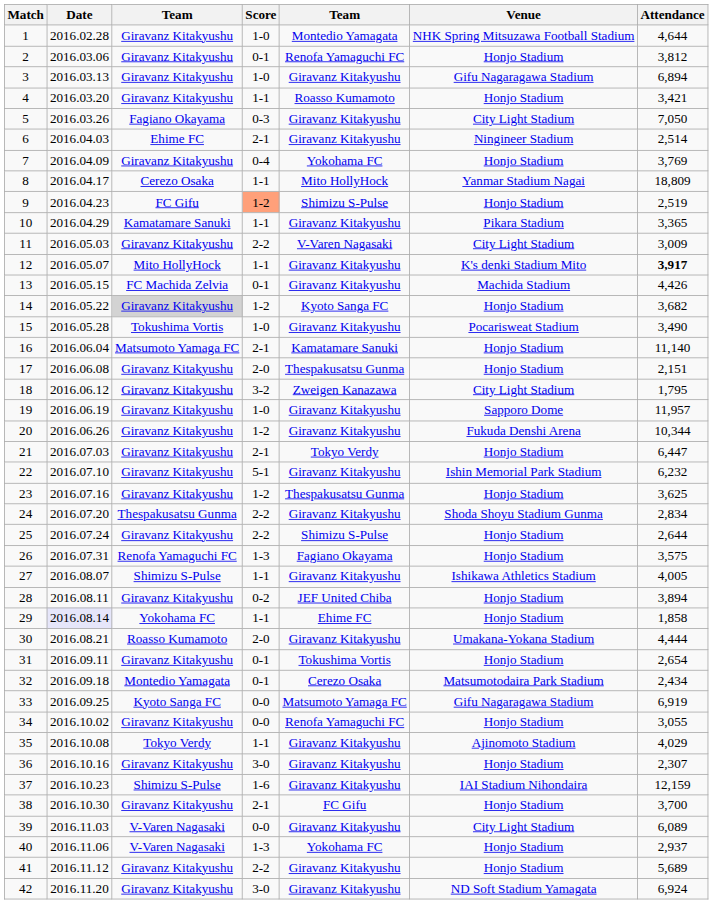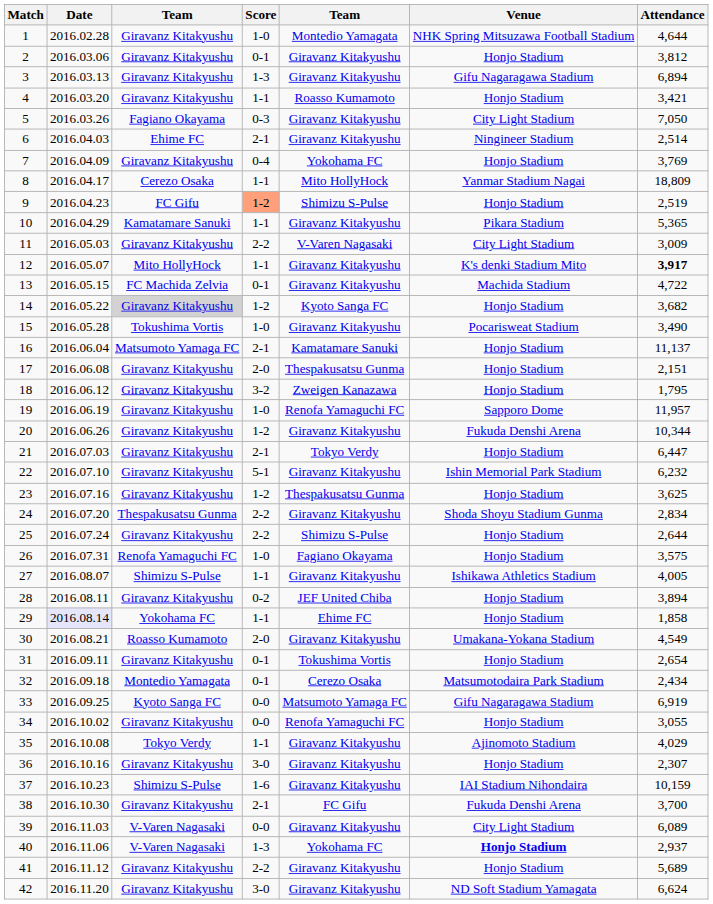 <table class="wikitable" style="text-align:center;">
 <tr>
 <th>Match</th>
 <th>Date</th>
 <th>Team</th>
 <th>Score</th>
 <th>Team</th>
 <th>Venue</th>
 <th>Attendance</th>
 </tr>
 <tr>
 <td>1</td>
 <td>2016.02.28</td>
 <td><a href='#'>Giravanz Kitakyushu</a></td>
 <td>1-0</td>
 <td><a href='#'>Montedio Yamagata</a></td>
 <td><a href='#'>NHK Spring Mitsuzawa Football Stadium</a></td>
 <td>4,644</td>
 </tr>
 <tr>
 <td>2</td>
 <td>2016.03.06</td>
 <td><a href='#'>Giravanz Kitakyushu</a></td>
 <td>0-1</td>
-<td><a href='#'>Renofa Yamaguchi FC</a></td>
+<td><a href='#'>Giravanz Kitakyushu</a></td>
 <td><a href='#'>Honjo Stadium</a></td>
 <td>3,812</td>
 </tr>
 <tr>
 <td>3</td>
 <td>2016.03.13</td>
 <td><a href='#'>Giravanz Kitakyushu</a></td>
-<td>1-0</td>
+<td>1-3</td>
 <td><a href='#'>Giravanz Kitakyushu</a></td>
 <td><a href='#'>Gifu Nagaragawa Stadium</a></td>
 <td>6,894</td>
 </tr>
 <tr>
 <td>4</td>
 <td>2016.03.20</td>
 <td><a href='#'>Giravanz Kitakyushu</a></td>
 <td>1-1</td>
 <td><a href='#'>Roasso Kumamoto</a></td>
 <td><a href='#'>Honjo Stadium</a></td>
 <td>3,421</td>
 </tr>
 <tr>
 <td>5</td>
 <td>2016.03.26</td>
 <td><a href='#'>Fagiano Okayama</a></td>
 <td>0-3</td>
 <td><a href='#'>Giravanz Kitakyushu</a></td>
 <td><a href='#'>City Light Stadium</a></td>
 <td>7,050</td>
 </tr>
 <tr>
 <td>6</td>
 <td>2016.04.03</td>
 <td><a href='#'>Ehime FC</a></td>
 <td>2-1</td>
 <td><a href='#'>Giravanz Kitakyushu</a></td>
 <td><a href='#'>Ningineer Stadium</a></td>
 <td>2,514</td>
 </tr>
 <tr>
 <td>7</td>
 <td>2016.04.09</td>
 <td><a href='#'>Giravanz Kitakyushu</a></td>
 <td>0-4</td>
 <td><a href='#'>Yokohama FC</a></td>
 <td><a href='#'>Honjo Stadium</a></td>
 <td>3,769</td>
 </tr>
 <tr>
 <td>8</td>
 <td>2016.04.17</td>
 <td><a href='#'>Cerezo Osaka</a></td>
 <td>1-1</td>
 <td><a href='#'>Mito HollyHock</a></td>
 <td><a href='#'>Yanmar Stadium Nagai</a></td>
 <td>18,809</td>
 </tr>
 <tr>
 <td>9</td>
 <td>2016.04.23</td>
 <td><a href='#'>FC Gifu</a></td>
 <td style="background: lightsalmon;">1-2</td>
 <td><a href='#'>Shimizu S-Pulse</a></td>
 <td><a href='#'>Honjo Stadium</a></td>
 <td>2,519</td>
 </tr>
 <tr>
 <td>10</td>
 <td>2016.04.29</td>
 <td><a href='#'>Kamatamare Sanuki</a></td>
 <td>1-1</td>
 <td><a href='#'>Giravanz Kitakyushu</a></td>
 <td><a href='#'>Pikara Stadium</a></td>
-<td>3,365</td>
+<td>5,365</td>
 </tr>
 <tr>
 <td>11</td>
 <td>2016.05.03</td>
 <td><a href='#'>Giravanz Kitakyushu</a></td>
 <td>2-2</td>
 <td><a href='#'>V-Varen Nagasaki</a></td>
 <td><a href='#'>City Light Stadium</a></td>
 <td>3,009</td>
 </tr>
 <tr>
 <td>12</td>
 <td>2016.05.07</td>
 <td><a href='#'>Mito HollyHock</a></td>
 <td>1-1</td>
 <td><a href='#'>Giravanz Kitakyushu</a></td>
 <td><a href='#'>K's denki Stadium Mito</a></td>
 <td><strong>3,917</strong></td>
 </tr>
 <tr>
 <td>13</td>
 <td>2016.05.15</td>
 <td><a href='#'>FC Machida Zelvia</a></td>
 <td>0-1</td>
 <td><a href='#'>Giravanz Kitakyushu</a></td>
 <td><a href='#'>Machida Stadium</a></td>
-<td>4,426</td>
+<td>4,722</td>
 </tr>
 <tr>
 <td>14</td>
 <td>2016.05.22</td>
 <td style="background: lightgrey;"><a href='#'>Giravanz Kitakyushu</a></td>
 <td>1-2</td>
 <td><a href='#'>Kyoto Sanga FC</a></td>
 <td><a href='#'>Honjo Stadium</a></td>
 <td>3,682</td>
 </tr>
 <tr>
 <td>15</td>
 <td>2016.05.28</td>
 <td><a href='#'>Tokushima Vortis</a></td>
 <td>1-0</td>
 <td><a href='#'>Giravanz Kitakyushu</a></td>
 <td><a href='#'>Pocarisweat Stadium</a></td>
 <td>3,490</td>
 </tr>
 <tr>
 <td>16</td>
 <td>2016.06.04</td>
 <td><a href='#'>Matsumoto Yamaga FC</a></td>
 <td>2-1</td>
 <td><a href='#'>Kamatamare Sanuki</a></td>
 <td><a href='#'>Honjo Stadium</a></td>
-<td>11,140</td>
+<td>11,137</td>
 </tr>
 <tr>
 <td>17</td>
 <td>2016.06.08</td>
 <td><a href='#'>Giravanz Kitakyushu</a></td>
 <td>2-0</td>
 <td><a href='#'>Thespakusatsu Gunma</a></td>
 <td><a href='#'>Honjo Stadium</a></td>
 <td>2,151</td>
 </tr>
 <tr>
 <td>18</td>
 <td>2016.06.12</td>
 <td><a href='#'>Giravanz Kitakyushu</a></td>
 <td>3-2</td>
 <td><a href='#'>Zweigen Kanazawa</a></td>
-<td><a href='#'>City Light Stadium</a></td>
+<td><a href='#'>Honjo Stadium</a></td>
 <td>1,795</td>
 </tr>
 <tr>
 <td>19</td>
 <td>2016.06.19</td>
 <td><a href='#'>Giravanz Kitakyushu</a></td>
 <td>1-0</td>
-<td><a href='#'>Giravanz Kitakyushu</a></td>
+<td><a href='#'>Renofa Yamaguchi FC</a></td>
 <td><a href='#'>Sapporo Dome</a></td>
 <td>11,957</td>
 </tr>
 <tr>
 <td>20</td>
 <td>2016.06.26</td>
 <td><a href='#'>Giravanz Kitakyushu</a></td>
 <td>1-2</td>
 <td><a href='#'>Giravanz Kitakyushu</a></td>
 <td><a href='#'>Fukuda Denshi Arena</a></td>
 <td>10,344</td>
 </tr>
 <tr>
 <td>21</td>
 <td>2016.07.03</td>
 <td><a href='#'>Giravanz Kitakyushu</a></td>
 <td>2-1</td>
 <td><a href='#'>Tokyo Verdy</a></td>
 <td><a href='#'>Honjo Stadium</a></td>
 <td>6,447</td>
 </tr>
 <tr>
 <td>22</td>
 <td>2016.07.10</td>
 <td><a href='#'>Giravanz Kitakyushu</a></td>
 <td>5-1</td>
 <td><a href='#'>Giravanz Kitakyushu</a></td>
 <td><a href='#'>Ishin Memorial Park Stadium</a></td>
 <td>6,232</td>
 </tr>
 <tr>
 <td>23</td>
 <td>2016.07.16</td>
 <td><a href='#'>Giravanz Kitakyushu</a></td>
 <td>1-2</td>
 <td><a href='#'>Thespakusatsu Gunma</a></td>
 <td><a href='#'>Honjo Stadium</a></td>
 <td>3,625</td>
 </tr>
 <tr>
 <td>24</td>
 <td>2016.07.20</td>
 <td><a href='#'>Thespakusatsu Gunma</a></td>
 <td>2-2</td>
 <td><a href='#'>Giravanz Kitakyushu</a></td>
 <td><a href='#'>Shoda Shoyu Stadium Gunma</a></td>
 <td>2,834</td>
 </tr>
 <tr>
 <td>25</td>
 <td>2016.07.24</td>
 <td><a href='#'>Giravanz Kitakyushu</a></td>
 <td>2-2</td>
 <td><a href='#'>Shimizu S-Pulse</a></td>
 <td><a href='#'>Honjo Stadium</a></td>
 <td>2,644</td>
 </tr>
 <tr>
 <td>26</td>
 <td>2016.07.31</td>
 <td><a href='#'>Renofa Yamaguchi FC</a></td>
-<td>1-3</td>
+<td>1-0</td>
 <td><a href='#'>Fagiano Okayama</a></td>
 <td><a href='#'>Honjo Stadium</a></td>
 <td>3,575</td>
 </tr>
 <tr>
 <td>27</td>
 <td>2016.08.07</td>
 <td><a href='#'>Shimizu S-Pulse</a></td>
 <td>1-1</td>
 <td><a href='#'>Giravanz Kitakyushu</a></td>
 <td><a href='#'>Ishikawa Athletics Stadium</a></td>
 <td>4,005</td>
 </tr>
 <tr>
 <td>28</td>
 <td>2016.08.11</td>
 <td><a href='#'>Giravanz Kitakyushu</a></td>
 <td>0-2</td>
 <td><a href='#'>JEF United Chiba</a></td>
 <td><a href='#'>Honjo Stadium</a></td>
 <td>3,894</td>
 </tr>
 <tr>
 <td>29</td>
 <td style="background: lavender;">2016.08.14</td>
 <td><a href='#'>Yokohama FC</a></td>
 <td>1-1</td>
 <td><a href='#'>Ehime FC</a></td>
 <td><a href='#'>Honjo Stadium</a></td>
 <td>1,858</td>
 </tr>
 <tr>
 <td>30</td>
 <td>2016.08.21</td>
 <td><a href='#'>Roasso Kumamoto</a></td>
 <td>2-0</td>
 <td><a href='#'>Giravanz Kitakyushu</a></td>
 <td><a href='#'>Umakana-Yokana Stadium</a></td>
-<td>4,444</td>
+<td>4,549</td>
 </tr>
 <tr>
 <td>31</td>
 <td>2016.09.11</td>
 <td><a href='#'>Giravanz Kitakyushu</a></td>
 <td>0-1</td>
 <td><a href='#'>Tokushima Vortis</a></td>
 <td><a href='#'>Honjo Stadium</a></td>
 <td>2,654</td>
 </tr>
 <tr>
 <td>32</td>
 <td>2016.09.18</td>
 <td><a href='#'>Montedio Yamagata</a></td>
 <td>0-1</td>
 <td><a href='#'>Cerezo Osaka</a></td>
 <td><a href='#'>Matsumotodaira Park Stadium</a></td>
 <td>2,434</td>
 </tr>
 <tr>
 <td>33</td>
 <td>2016.09.25</td>
 <td><a href='#'>Kyoto Sanga FC</a></td>
 <td>0-0</td>
 <td><a href='#'>Matsumoto Yamaga FC</a></td>
 <td><a href='#'>Gifu Nagaragawa Stadium</a></td>
 <td>6,919</td>
 </tr>
 <tr>
 <td>34</td>
 <td>2016.10.02</td>
 <td><a href='#'>Giravanz Kitakyushu</a></td>
 <td>0-0</td>
 <td><a href='#'>Renofa Yamaguchi FC</a></td>
 <td><a href='#'>Honjo Stadium</a></td>
 <td>3,055</td>
 </tr>
 <tr>
 <td>35</td>
 <td>2016.10.08</td>
 <td><a href='#'>Tokyo Verdy</a></td>
 <td>1-1</td>
 <td><a href='#'>Giravanz Kitakyushu</a></td>
 <td><a href='#'>Ajinomoto Stadium</a></td>
 <td>4,029</td>
 </tr>
 <tr>
 <td>36</td>
 <td>2016.10.16</td>
 <td><a href='#'>Giravanz Kitakyushu</a></td>
 <td>3-0</td>
 <td><a href='#'>Giravanz Kitakyushu</a></td>
 <td><a href='#'>Honjo Stadium</a></td>
 <td>2,307</td>
 </tr>
 <tr>
 <td>37</td>
 <td>2016.10.23</td>
 <td><a href='#'>Shimizu S-Pulse</a></td>
 <td>1-6</td>
 <td><a href='#'>Giravanz Kitakyushu</a></td>
 <td><a href='#'>IAI Stadium Nihondaira</a></td>
-<td>12,159</td>
+<td>10,159</td>
 </tr>
 <tr>
 <td>38</td>
 <td>2016.10.30</td>
 <td><a href='#'>Giravanz Kitakyushu</a></td>
 <td>2-1</td>
 <td><a href='#'>FC Gifu</a></td>
-<td><a href='#'>Honjo Stadium</a></td>
+<td><a href='#'>Fukuda Denshi Arena</a></td>
 <td>3,700</td>
 </tr>
 <tr>
 <td>39</td>
 <td>2016.11.03</td>
 <td><a href='#'>V-Varen Nagasaki</a></td>
 <td>0-0</td>
 <td><a href='#'>Giravanz Kitakyushu</a></td>
 <td><a href='#'>City Light Stadium</a></td>
 <td>6,089</td>
 </tr>
 <tr>
 <td>40</td>
 <td>2016.11.06</td>
 <td><a href='#'>V-Varen Nagasaki</a></td>
 <td>1-3</td>
 <td><a href='#'>Yokohama FC</a></td>
-<td><a href='#'>Honjo Stadium</a></td>
+<td><strong><a href='#'>Honjo Stadium</a></strong></td>
 <td>2,937</td>
 </tr>
 <tr>
 <td>41</td>
 <td>2016.11.12</td>
 <td><a href='#'>Giravanz Kitakyushu</a></td>
 <td>2-2</td>
 <td><a href='#'>Giravanz Kitakyushu</a></td>
 <td><a href='#'>Honjo Stadium</a></td>
 <td>5,689</td>
 </tr>
 <tr>
 <td>42</td>
 <td>2016.11.20</td>
 <td><a href='#'>Giravanz Kitakyushu</a></td>
 <td>3-0</td>
 <td><a href='#'>Giravanz Kitakyushu</a></td>
 <td><a href='#'>ND Soft Stadium Yamagata</a></td>
-<td>6,924</td>
+<td>6,624</td>
 </tr>
 </table>
